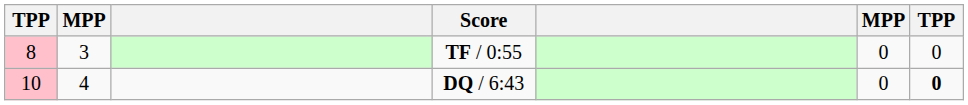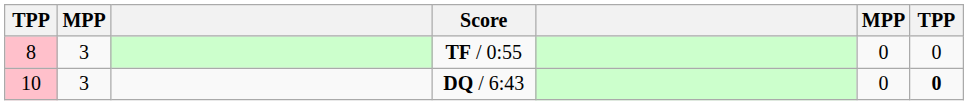 <table class="wikitable" style="text-align: center;" |>
 <tr>
 <th width="35">TPP</th>
 <th width="35">MPP</th>
 <th width="250"></th>
 <th width="75">Score</th>
 <th width="250"></th>
 <th width="35">MPP</th>
 <th width="35">TPP</th>
 </tr>
 <tr>
 <td bgcolor=pink>8</td>
 <td>3</td>
 <td style="text-align:left;" bgcolor="ccffcc"></td>
 <td><strong>TF</strong> / 0:55</td>
 <td style="text-align:left;" bgcolor="ccffcc"><strong></strong></td>
 <td>0</td>
 <td>0</td>
 </tr>
 <tr>
 <td bgcolor=pink>10</td>
-<td>4</td>
+<td>3</td>
 <td style="text-align:left;"></td>
 <td><strong>DQ</strong> / 6:43</td>
 <td style="text-align:left;" bgcolor="ccffcc"><strong></strong></td>
 <td>0</td>
 <td><strong>0</strong></td>
 </tr>
 </table>
